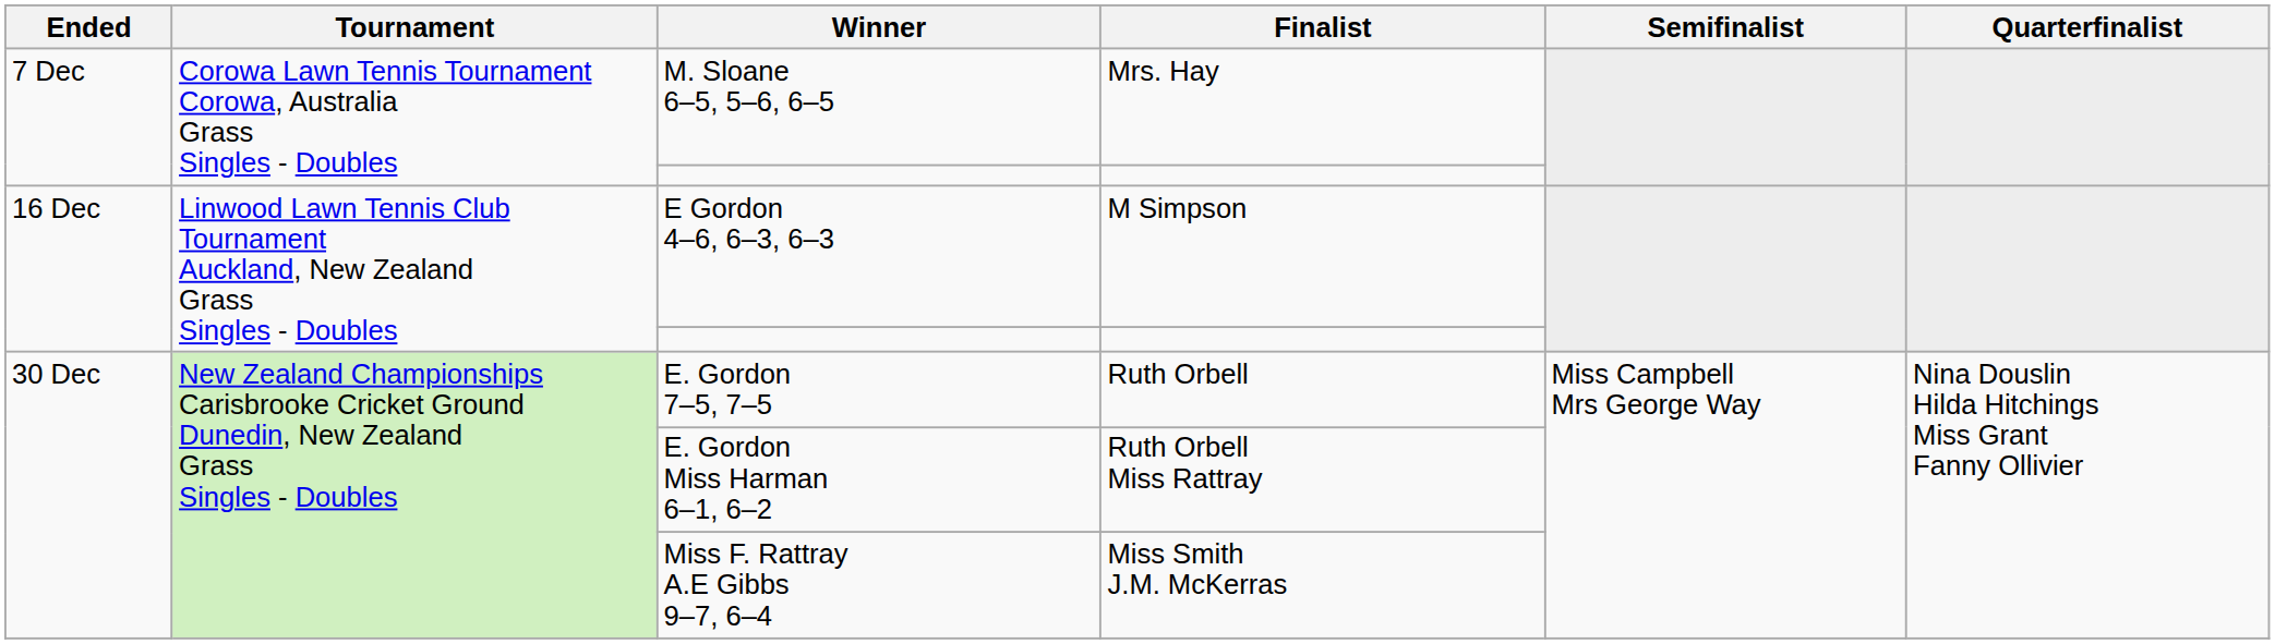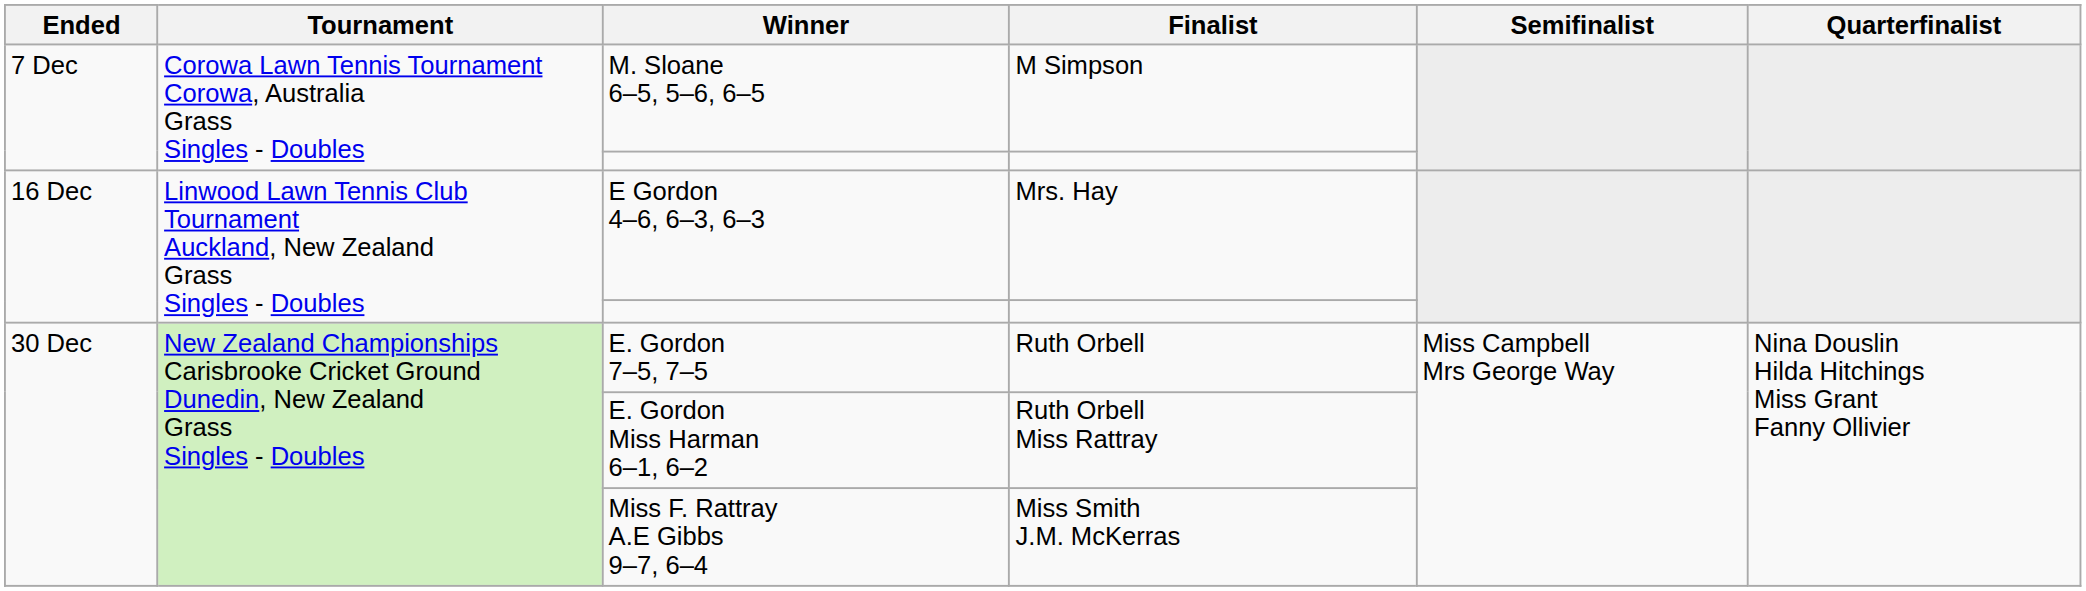 <table class="wikitable" style="font-size:85%;">
 <tr>
 <th width="75">Ended</th>
 <th width="230">Tournament</th>
 <th width="210">Winner</th>
 <th width="210">Finalist</th>
 <th width="170">Semifinalist</th>
 <th width="170">Quarterfinalist</th>
 </tr>
 <tr valign=top>
 <td rowspan=2>7 Dec</td>
 <td rowspan=2><a href='#'>Corowa Lawn Tennis Tournament</a><br><a href='#'>Corowa</a>, Australia<br>Grass<br><a href='#'>Singles</a> - <a href='#'>Doubles</a></td>
 <td> M. Sloane<br>6–5, 5–6, 6–5</td>
-<td> Mrs. Hay</td>
+<td> M Simpson</td>
 <td style="background:#ededed;" rowspan=2></td>
 <td style="background:#ededed;" rowspan=2></td>
 </tr>
 <tr valign=top>
 <td></td>
 <td></td>
 </tr>
 <tr valign=top>
 <td rowspan=2>16 Dec</td>
 <td rowspan=2><a href='#'>Linwood Lawn Tennis Club Tournament</a><br><a href='#'>Auckland</a>, New Zealand<br>Grass<br><a href='#'>Singles</a> - <a href='#'>Doubles</a></td>
 <td> E Gordon<br>4–6, 6–3, 6–3</td>
-<td> M Simpson</td>
+<td> Mrs. Hay</td>
 <td style="background:#ededed;" rowspan=2></td>
 <td style="background:#ededed;" rowspan=2></td>
 </tr>
 <tr valign=top>
 <td></td>
 <td></td>
 </tr>
 <tr valign=top>
 <td rowspan=3>30 Dec</td>
 <td style="background:#d0f0c0" rowspan=3><a href='#'>New Zealand Championships</a><br>Carisbrooke Cricket Ground<br><a href='#'>Dunedin</a>, New Zealand<br>Grass<br><a href='#'>Singles</a> - <a href='#'>Doubles</a></td>
 <td> E. Gordon<br>7–5, 7–5</td>
 <td>  Ruth Orbell</td>
 <td rowspan=3> Miss Campbell<br>  Mrs George Way</td>
 <td rowspan=3> Nina Douslin <br>  Hilda Hitchings<br>  Miss Grant <br>  Fanny Ollivier</td>
 </tr>
 <tr valign=top>
 <td> E. Gordon<br> Miss Harman<br>6–1, 6–2</td>
 <td> Ruth Orbell<br> Miss Rattray</td>
 </tr>
 <tr valign=top>
 <td>  Miss F. Rattray<br> A.E Gibbs<br>9–7, 6–4</td>
 <td> Miss Smith<br> J.M. McKerras</td>
 </tr>
 </table>
